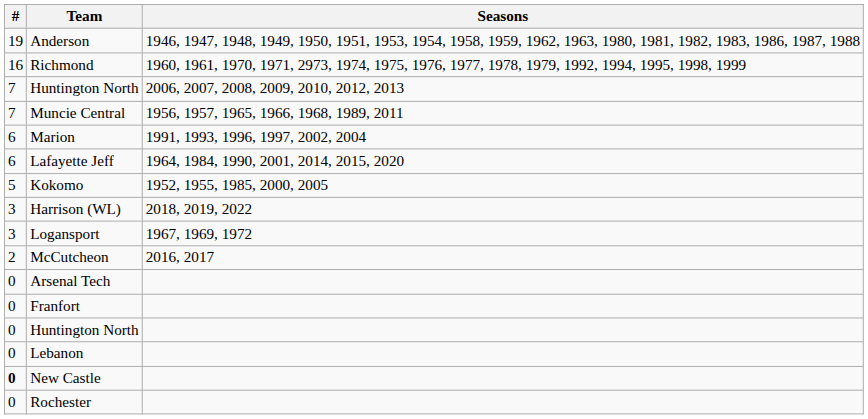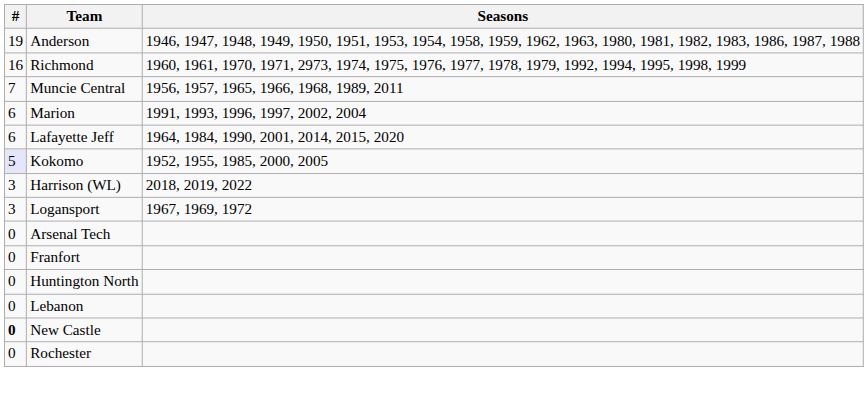 <table class="wikitable">
 <tr>
 <th>#</th>
 <th>Team</th>
 <th>Seasons</th>
 </tr>
 <tr>
 <td>19</td>
 <td>Anderson</td>
 <td>1946, 1947, 1948, 1949, 1950, 1951, 1953, 1954, 1958, 1959, 1962, 1963, 1980, 1981, 1982, 1983, 1986, 1987, 1988</td>
 </tr>
 <tr>
 <td>16</td>
 <td>Richmond</td>
 <td>1960, 1961, 1970, 1971, 2973, 1974, 1975, 1976, 1977, 1978, 1979, 1992, 1994, 1995, 1998, 1999</td>
 </tr>
 <tr>
 <td>7</td>
-<td>Huntington North</td>
-<td>2006, 2007, 2008, 2009, 2010, 2012, 2013</td>
-</tr>
-<tr>
-<td>7</td>
 <td>Muncie Central</td>
 <td>1956, 1957, 1965, 1966, 1968, 1989, 2011</td>
 </tr>
 <tr>
 <td>6</td>
 <td>Marion</td>
 <td>1991, 1993, 1996, 1997, 2002, 2004</td>
 </tr>
 <tr>
 <td>6</td>
 <td>Lafayette Jeff</td>
 <td>1964, 1984, 1990, 2001, 2014, 2015, 2020</td>
 </tr>
 <tr>
-<td>5</td>
+<td style="background: lavender;">5</td>
 <td>Kokomo</td>
 <td>1952, 1955, 1985, 2000, 2005</td>
 </tr>
 <tr>
 <td>3</td>
 <td>Harrison (WL)</td>
 <td>2018, 2019, 2022</td>
 </tr>
 <tr>
 <td>3</td>
 <td>Logansport</td>
 <td>1967, 1969, 1972</td>
-</tr>
-<tr>
-<td>2</td>
-<td>McCutcheon</td>
-<td>2016, 2017</td>
 </tr>
 <tr>
 <td>0</td>
 <td>Arsenal Tech</td>
 <td></td>
 </tr>
 <tr>
 <td>0</td>
 <td>Franfort</td>
 <td></td>
 </tr>
 <tr>
 <td>0</td>
 <td>Huntington North</td>
 <td></td>
 </tr>
 <tr>
 <td>0</td>
 <td>Lebanon</td>
 <td></td>
 </tr>
 <tr>
 <td><strong>0</strong></td>
 <td>New Castle</td>
 <td></td>
 </tr>
 <tr>
 <td>0</td>
 <td>Rochester</td>
 <td></td>
 </tr>
 </table>
